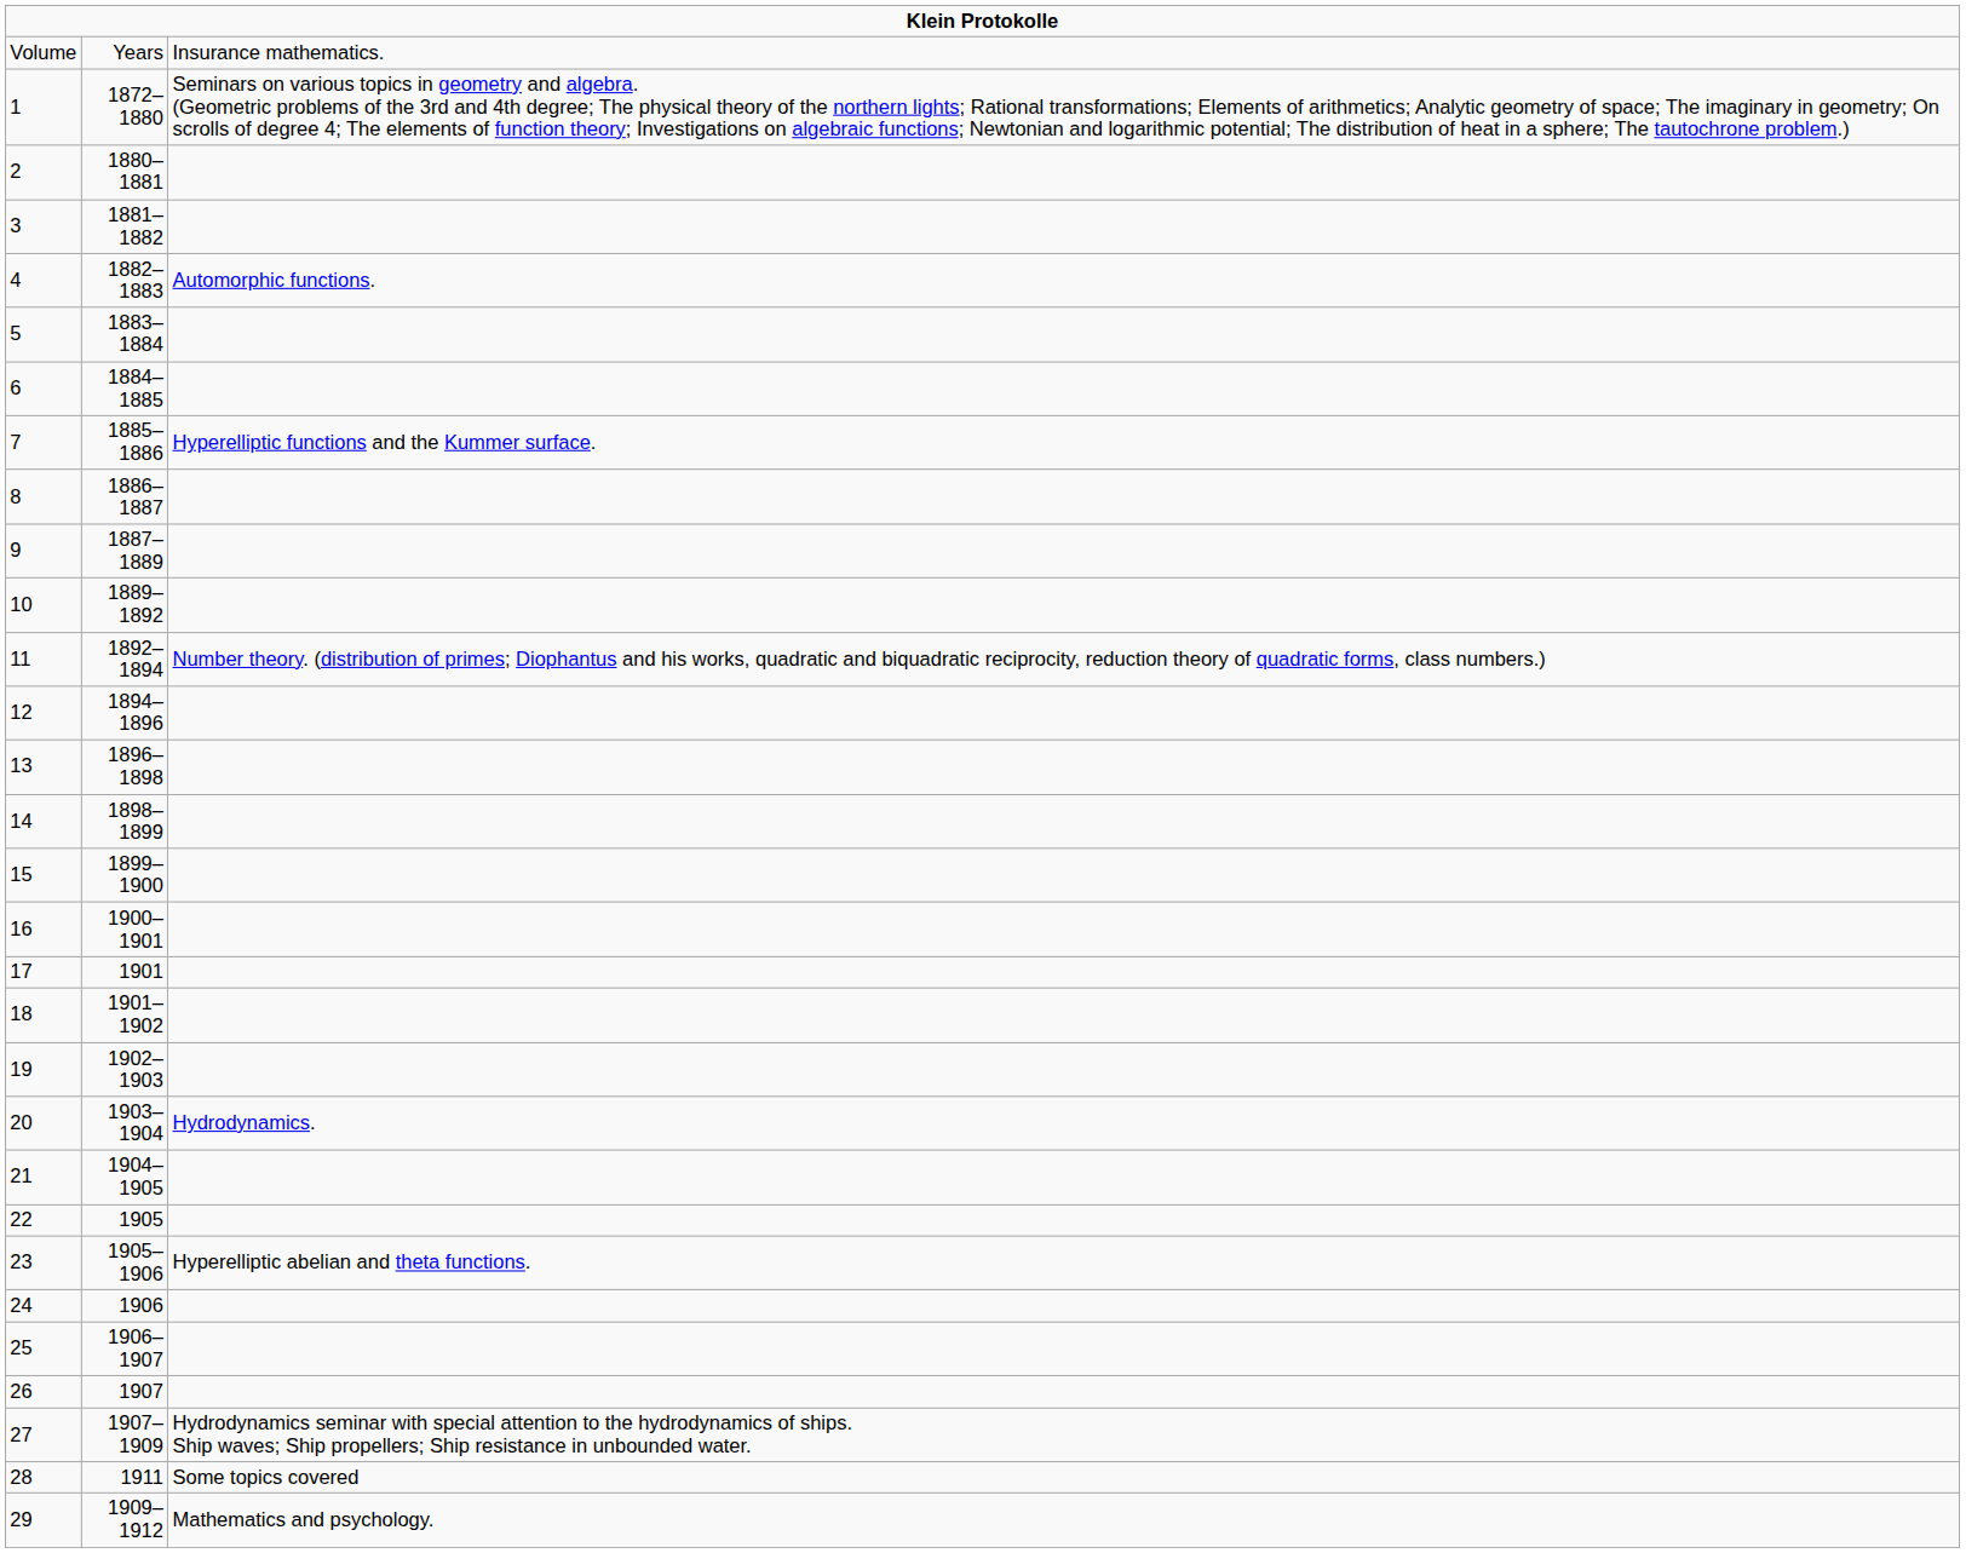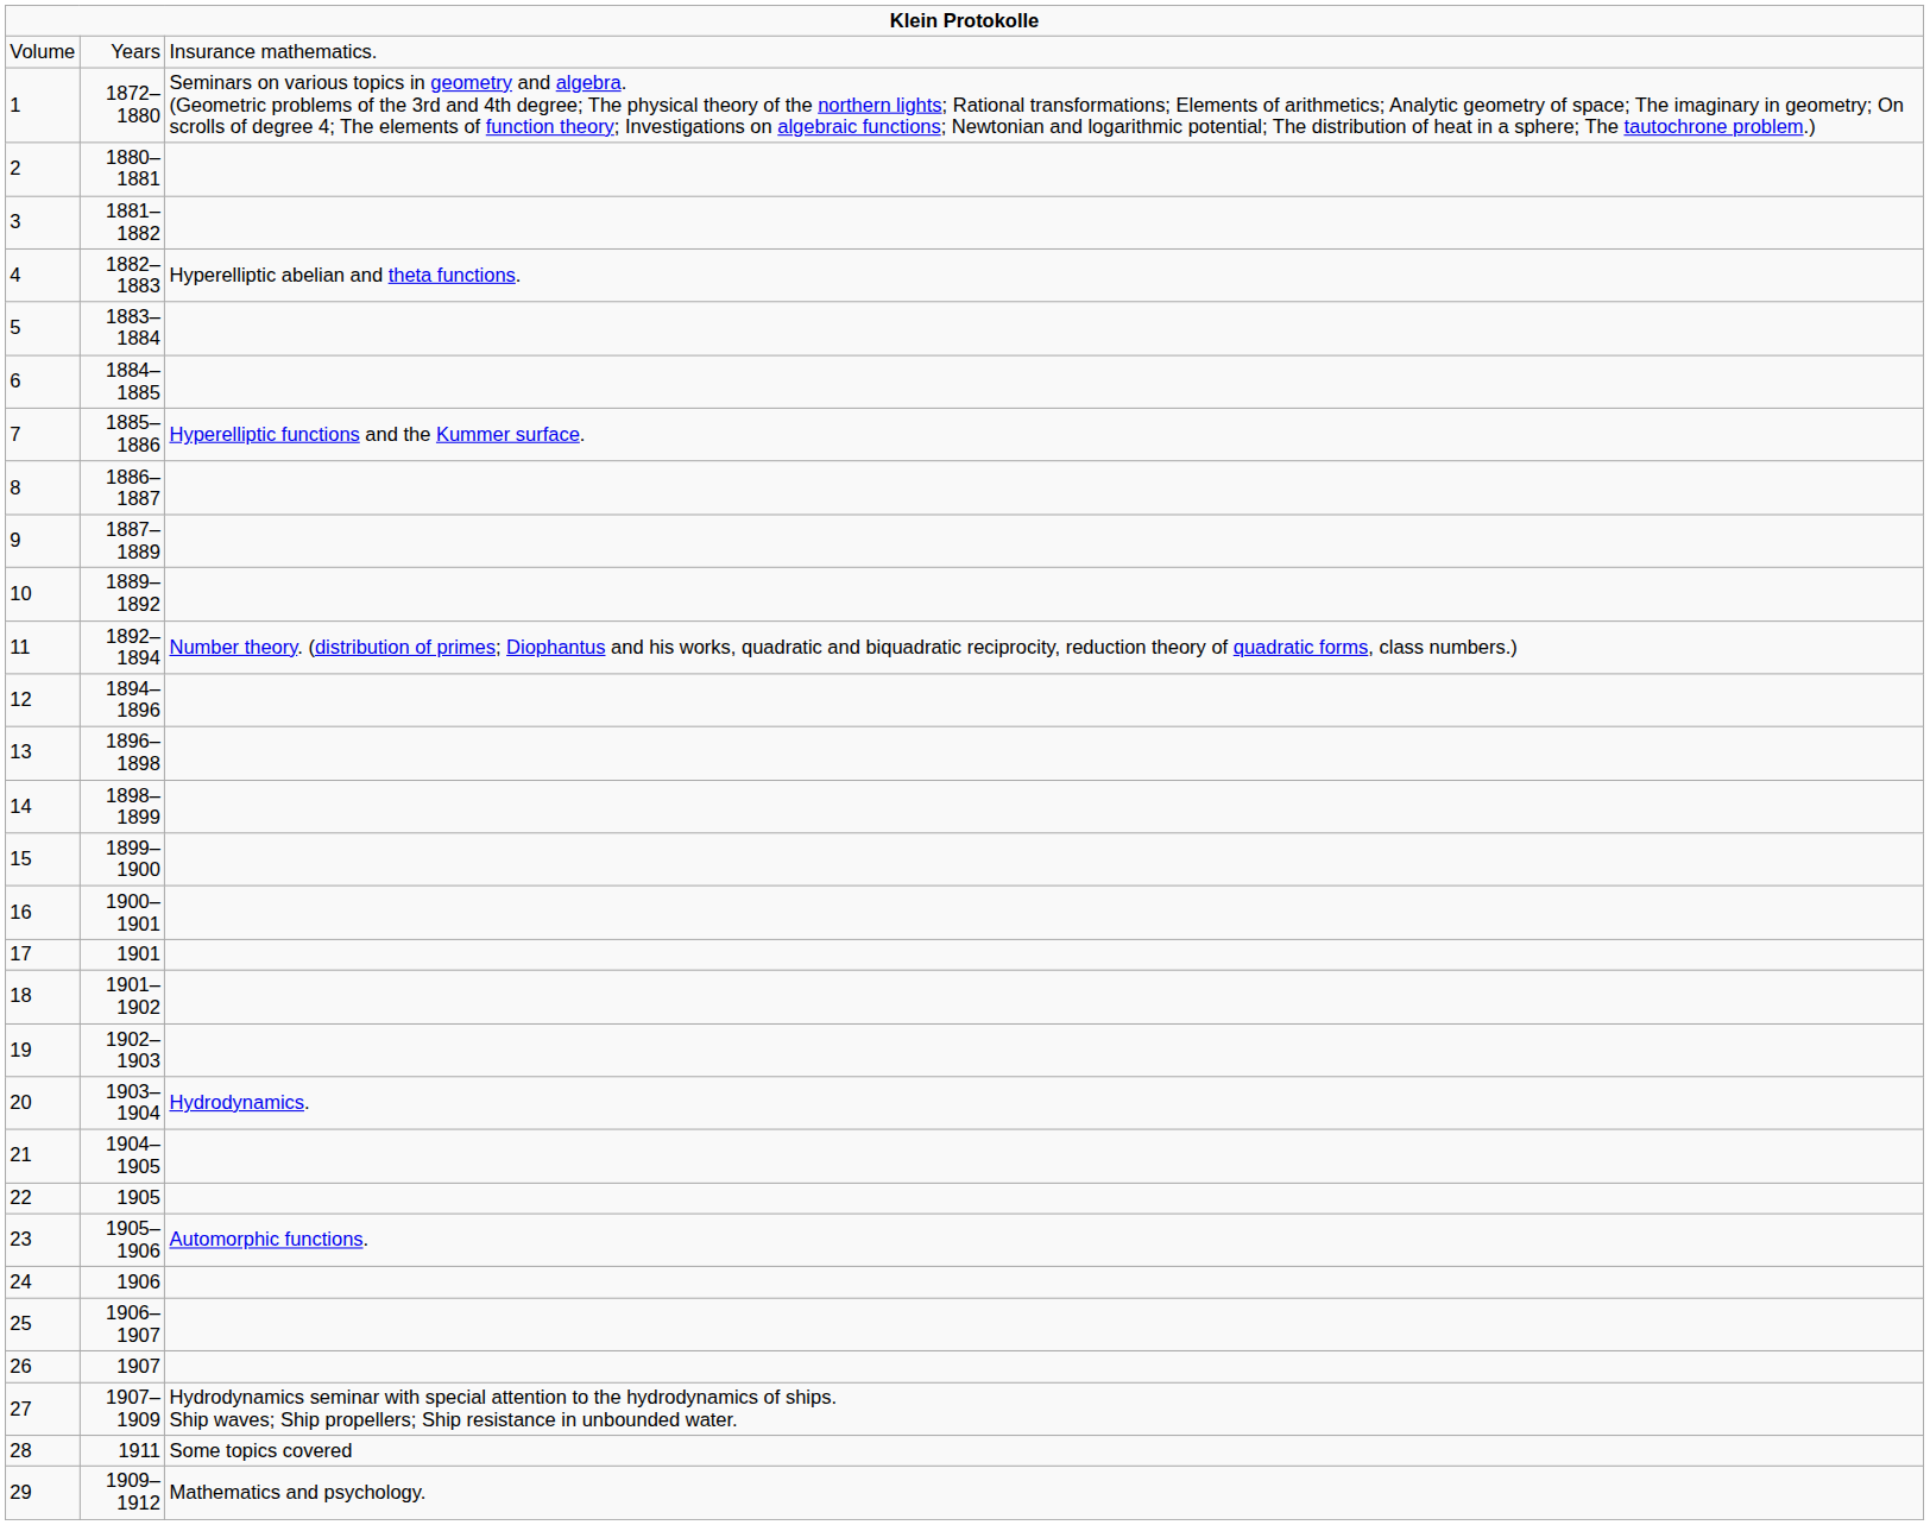 <table class="wikitable">
 <tr>
 <td colspan=3 align=center><strong>Klein Protokolle</strong></td>
 </tr>
 <tr>
 <td>Volume</td>
 <td align=right>Years</td>
 <td>Insurance mathematics.</td>
 </tr>
 <tr>
 <td>1</td>
 <td align=right>1872–1880</td>
 <td>Seminars on various topics in <a href='#'>geometry</a> and <a href='#'>algebra</a>.<br> (Geometric problems of the 3rd and 4th degree; The physical theory of the <a href='#'>northern lights</a>; Rational transformations; Elements of arithmetics; Analytic geometry of space; The imaginary in geometry; On scrolls of degree 4; The elements of <a href='#'>function theory</a>; Investigations on <a href='#'>algebraic functions</a>; Newtonian and logarithmic potential; The distribution of heat in a sphere; The <a href='#'>tautochrone problem</a>.)</td>
 </tr>
 <tr>
 <td>2</td>
 <td align=right>1880–1881</td>
 <td></td>
 </tr>
 <tr>
 <td>3</td>
 <td align=right>1881–1882</td>
 <td></td>
 </tr>
 <tr>
 <td>4</td>
 <td align=right>1882–1883</td>
-<td><a href='#'>Automorphic functions</a>.</td>
+<td>Hyperelliptic abelian and <a href='#'>theta functions</a>.</td>
 </tr>
 <tr>
 <td>5</td>
 <td align=right>1883–1884</td>
 <td></td>
 </tr>
 <tr>
 <td>6</td>
 <td align=right>1884–1885</td>
 <td></td>
 </tr>
 <tr>
 <td>7</td>
 <td align=right>1885–1886</td>
 <td><a href='#'>Hyperelliptic functions</a> and the <a href='#'>Kummer surface</a>.</td>
 </tr>
 <tr>
 <td>8</td>
 <td align=right>1886–1887</td>
 <td></td>
 </tr>
 <tr>
 <td>9</td>
 <td align=right>1887–1889</td>
 <td></td>
 </tr>
 <tr>
 <td>10</td>
 <td align=right>1889–1892</td>
 <td></td>
 </tr>
 <tr>
 <td>11</td>
 <td align=right>1892–1894</td>
 <td><a href='#'>Number theory</a>. (<a href='#'>distribution of primes</a>; <a href='#'>Diophantus</a> and his works, quadratic and biquadratic reciprocity, reduction theory of <a href='#'>quadratic forms</a>, class numbers.)</td>
 </tr>
 <tr>
 <td>12</td>
 <td align=right>1894–1896</td>
 <td></td>
 </tr>
 <tr>
 <td>13</td>
 <td align=right>1896–1898</td>
 <td></td>
 </tr>
 <tr>
 <td>14</td>
 <td align=right>1898–1899</td>
 <td></td>
 </tr>
 <tr>
 <td>15</td>
 <td align=right>1899–1900</td>
 <td></td>
 </tr>
 <tr>
 <td>16</td>
 <td align=right>1900–1901</td>
 <td></td>
 </tr>
 <tr>
 <td>17</td>
 <td align=right>1901</td>
 <td></td>
 </tr>
 <tr>
 <td>18</td>
 <td align=right>1901–1902</td>
 <td></td>
 </tr>
 <tr>
 <td>19</td>
 <td align=right>1902–1903</td>
 <td></td>
 </tr>
 <tr>
 <td>20</td>
 <td align=right>1903–1904</td>
 <td><a href='#'>Hydrodynamics</a>.</td>
 </tr>
 <tr>
 <td>21</td>
 <td align=right>1904–1905</td>
 <td></td>
 </tr>
 <tr>
 <td>22</td>
 <td align=right>1905</td>
 <td></td>
 </tr>
 <tr>
 <td>23</td>
 <td align=right>1905–1906</td>
-<td>Hyperelliptic abelian and <a href='#'>theta functions</a>.</td>
+<td><a href='#'>Automorphic functions</a>.</td>
 </tr>
 <tr>
 <td>24</td>
 <td align=right>1906</td>
 <td></td>
 </tr>
 <tr>
 <td>25</td>
 <td align=right>1906–1907</td>
 <td></td>
 </tr>
 <tr>
 <td>26</td>
 <td align=right>1907</td>
 <td></td>
 </tr>
 <tr>
 <td>27</td>
 <td align=right>1907–1909</td>
 <td>Hydrodynamics seminar with special attention to the hydrodynamics of ships.<br>Ship waves; Ship propellers; Ship resistance in unbounded water.</td>
 </tr>
 <tr>
 <td>28</td>
 <td align=right>1911</td>
 <td>Some topics covered</td>
 </tr>
 <tr>
 <td>29</td>
 <td align=right>1909–1912</td>
 <td>Mathematics and psychology.</td>
 </tr>
 </table>
